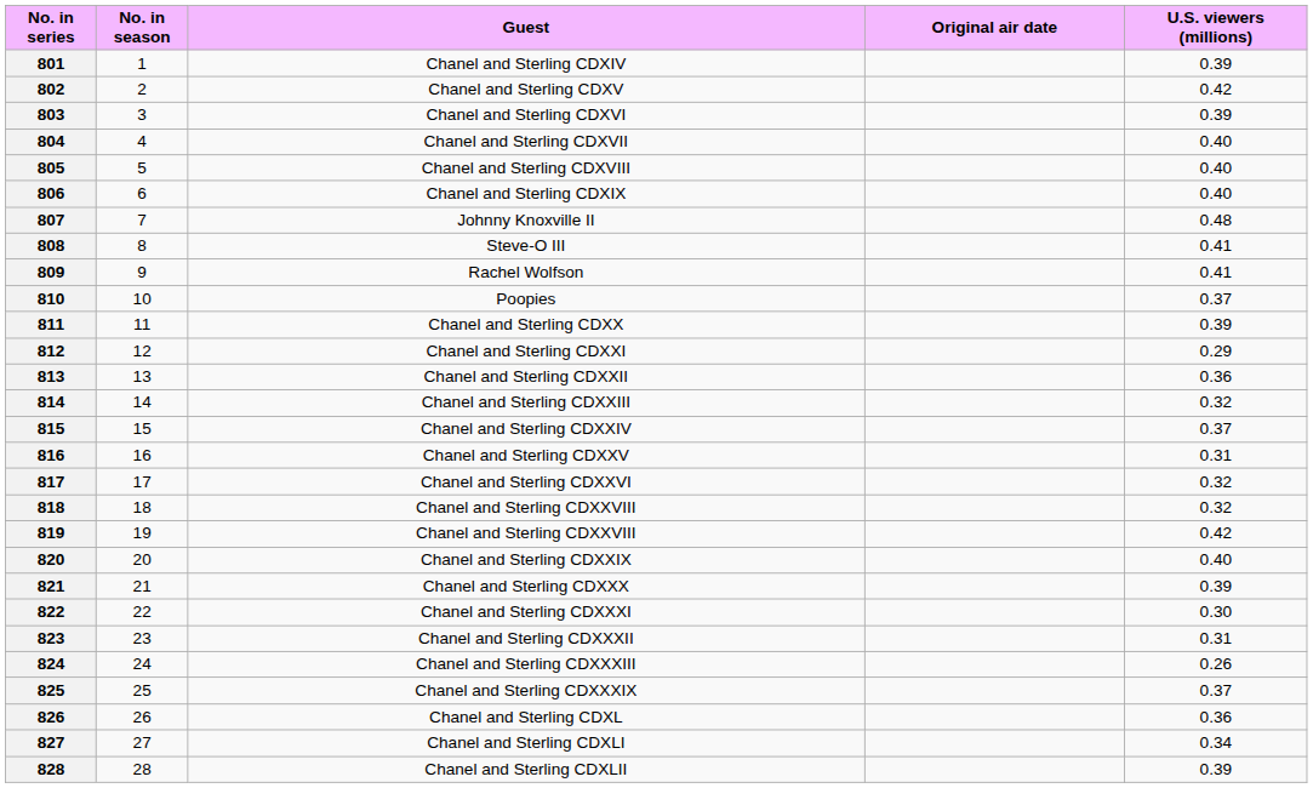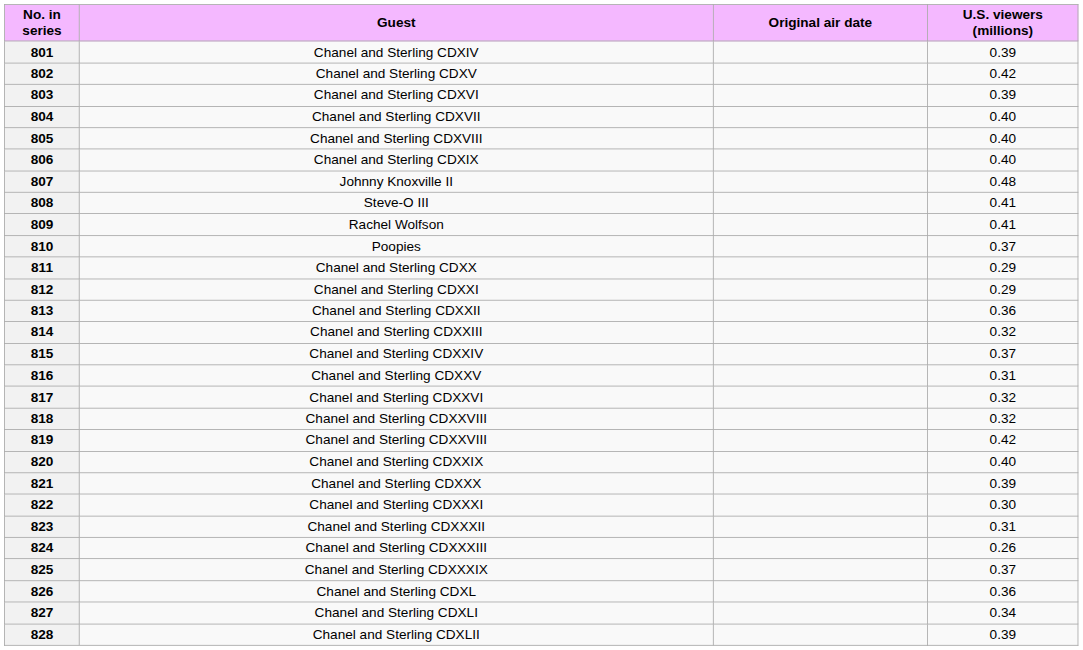 <table class="wikitable plainrowheaders" style="width:100%;text-align: center">
 <tr>
 <th scope="col" style="background-color: #F4B8FF; color: #000000;" width=7%>No. in<br>series</th>
-<th scope="col" style="background-color: #F4B8FF; color: #000000;" width=7%>No. in<br>season</th>
 <th scope="col" style="background-color: #F4B8FF; color: #000000;">Guest</th>
 <th scope="col" style="background-color: #F4B8FF; color: #000000;" width=20%>Original air date</th>
 <th scope="col" style="background-color: #F4B8FF; color: #000000;" width=14%>U.S. viewers<br>(millions)</th>
 </tr>
 <tr>
 <th>801</th>
-<td>1</td>
 <td>Chanel and Sterling CDXIV</td>
 <td></td>
 <td>0.39</td>
 </tr>
 <tr>
 <th>802</th>
-<td>2</td>
 <td>Chanel and Sterling CDXV</td>
 <td></td>
 <td>0.42</td>
 </tr>
 <tr>
 <th>803</th>
-<td>3</td>
 <td>Chanel and Sterling CDXVI</td>
 <td></td>
 <td>0.39</td>
 </tr>
 <tr>
 <th>804</th>
-<td>4</td>
 <td>Chanel and Sterling CDXVII</td>
 <td></td>
 <td>0.40</td>
 </tr>
 <tr>
 <th>805</th>
-<td>5</td>
 <td>Chanel and Sterling CDXVIII</td>
 <td></td>
 <td>0.40</td>
 </tr>
 <tr>
 <th>806</th>
-<td>6</td>
 <td>Chanel and Sterling CDXIX</td>
 <td></td>
 <td>0.40</td>
 </tr>
 <tr>
 <th>807</th>
-<td>7</td>
 <td>Johnny Knoxville II</td>
 <td></td>
 <td>0.48</td>
 </tr>
 <tr>
 <th>808</th>
-<td>8</td>
 <td>Steve-O III</td>
 <td></td>
 <td>0.41</td>
 </tr>
 <tr>
 <th>809</th>
-<td>9</td>
 <td>Rachel Wolfson</td>
 <td></td>
 <td>0.41</td>
 </tr>
 <tr>
 <th>810</th>
-<td>10</td>
 <td>Poopies</td>
 <td></td>
 <td>0.37</td>
 </tr>
 <tr>
 <th>811</th>
-<td>11</td>
 <td>Chanel and Sterling CDXX</td>
 <td></td>
-<td>0.39</td>
+<td>0.29</td>
 </tr>
 <tr>
 <th>812</th>
-<td>12</td>
 <td>Chanel and Sterling CDXXI</td>
 <td></td>
 <td>0.29</td>
 </tr>
 <tr>
 <th>813</th>
-<td>13</td>
 <td>Chanel and Sterling CDXXII</td>
 <td></td>
 <td>0.36</td>
 </tr>
 <tr>
 <th>814</th>
-<td>14</td>
 <td>Chanel and Sterling CDXXIII</td>
 <td></td>
 <td>0.32</td>
 </tr>
 <tr>
 <th>815</th>
-<td>15</td>
 <td>Chanel and Sterling CDXXIV</td>
 <td></td>
 <td>0.37</td>
 </tr>
 <tr>
 <th>816</th>
-<td>16</td>
 <td>Chanel and Sterling CDXXV</td>
 <td></td>
 <td>0.31</td>
 </tr>
 <tr>
 <th>817</th>
-<td>17</td>
 <td>Chanel and Sterling CDXXVI</td>
 <td></td>
 <td>0.32</td>
 </tr>
 <tr>
 <th>818</th>
-<td>18</td>
 <td>Chanel and Sterling CDXXVIII</td>
 <td></td>
 <td>0.32</td>
 </tr>
 <tr>
 <th>819</th>
-<td>19</td>
 <td>Chanel and Sterling CDXXVIII</td>
 <td></td>
 <td>0.42</td>
 </tr>
 <tr>
 <th>820</th>
-<td>20</td>
 <td>Chanel and Sterling CDXXIX</td>
 <td></td>
 <td>0.40</td>
 </tr>
 <tr>
 <th>821</th>
-<td>21</td>
 <td>Chanel and Sterling CDXXX</td>
 <td></td>
 <td>0.39</td>
 </tr>
 <tr>
 <th>822</th>
-<td>22</td>
 <td>Chanel and Sterling CDXXXI</td>
 <td></td>
 <td>0.30</td>
 </tr>
 <tr>
 <th>823</th>
-<td>23</td>
 <td>Chanel and Sterling CDXXXII</td>
 <td></td>
 <td>0.31</td>
 </tr>
 <tr>
 <th>824</th>
-<td>24</td>
 <td>Chanel and Sterling CDXXXIII</td>
 <td></td>
 <td>0.26</td>
 </tr>
 <tr>
 <th>825</th>
-<td>25</td>
 <td>Chanel and Sterling CDXXXIX</td>
 <td></td>
 <td>0.37</td>
 </tr>
 <tr>
 <th>826</th>
-<td>26</td>
 <td>Chanel and Sterling CDXL</td>
 <td></td>
 <td>0.36</td>
 </tr>
 <tr>
 <th>827</th>
-<td>27</td>
 <td>Chanel and Sterling CDXLI</td>
 <td></td>
 <td>0.34</td>
 </tr>
 <tr>
 <th>828</th>
-<td>28</td>
 <td>Chanel and Sterling CDXLII</td>
 <td></td>
 <td>0.39</td>
 </tr>
 </table>
